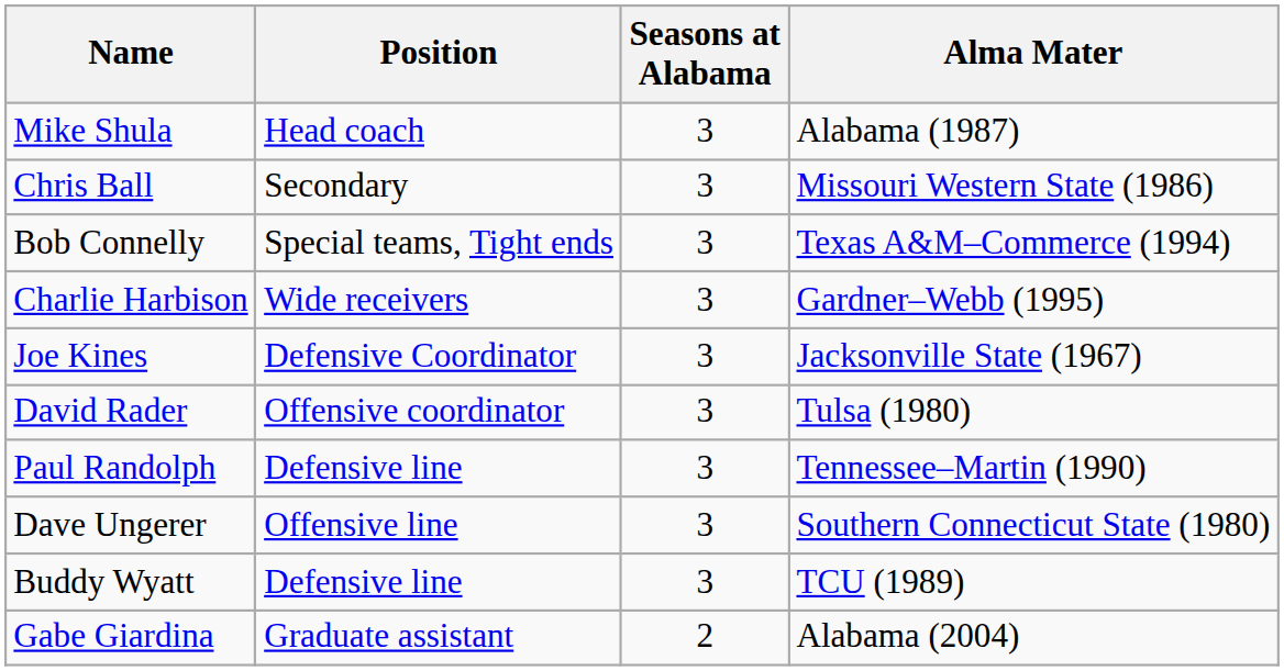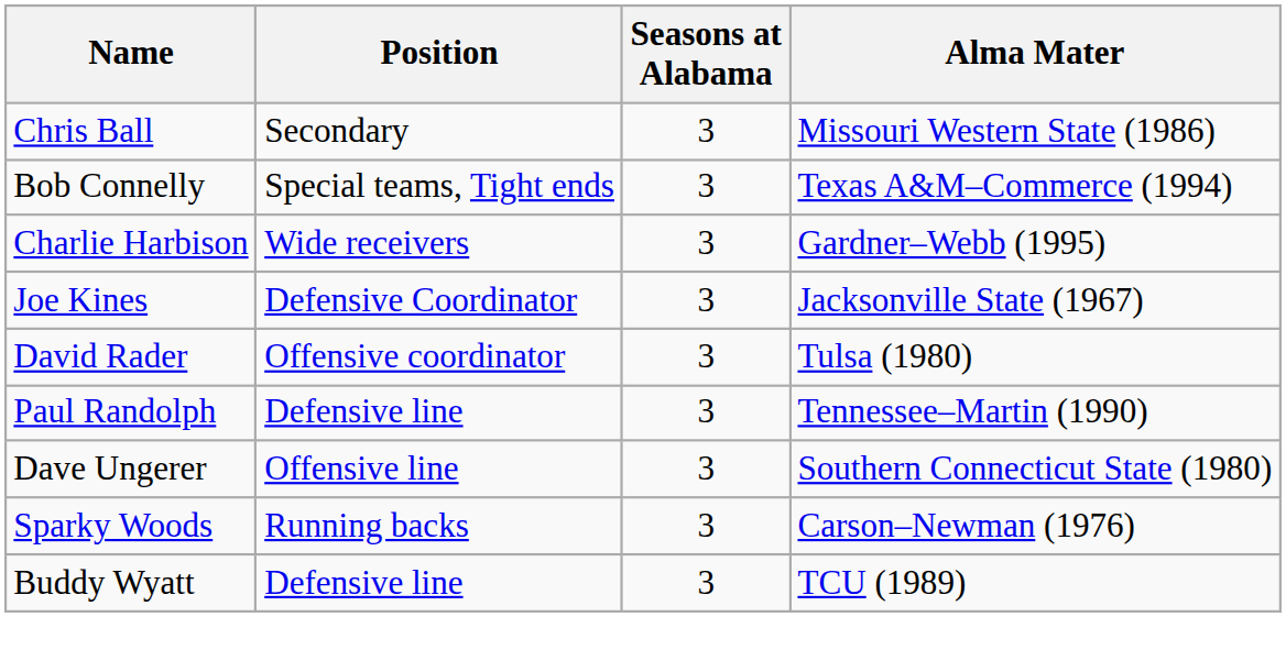 <table class="wikitable" style="font-size:90%;">
 <tr>
 <th>Name</th>
 <th>Position</th>
 <th>Seasons at<br>Alabama</th>
 <th>Alma Mater</th>
-</tr>
-<tr>
-<td><a href='#'>Mike Shula</a></td>
-<td><a href='#'>Head coach</a></td>
-<td align=center>3</td>
-<td>Alabama (1987)</td>
 </tr>
 <tr>
 <td><a href='#'>Chris Ball</a></td>
 <td>Secondary</td>
 <td align=center>3</td>
 <td><a href='#'>Missouri Western State</a> (1986)</td>
 </tr>
 <tr>
 <td>Bob Connelly</td>
 <td>Special teams, <a href='#'>Tight ends</a></td>
 <td align=center>3</td>
 <td><a href='#'>Texas A&M–Commerce</a> (1994)</td>
 </tr>
 <tr>
 <td><a href='#'>Charlie Harbison</a></td>
 <td><a href='#'>Wide receivers</a></td>
 <td align=center>3</td>
 <td><a href='#'>Gardner–Webb</a> (1995)</td>
 </tr>
 <tr>
 <td><a href='#'>Joe Kines</a></td>
 <td><a href='#'>Defensive Coordinator</a></td>
 <td align=center>3</td>
 <td><a href='#'>Jacksonville State</a> (1967)</td>
 </tr>
 <tr>
 <td><a href='#'>David Rader</a></td>
 <td><a href='#'>Offensive coordinator</a></td>
 <td align=center>3</td>
 <td><a href='#'>Tulsa</a> (1980)</td>
 </tr>
 <tr>
 <td><a href='#'>Paul Randolph</a></td>
 <td><a href='#'>Defensive line</a></td>
 <td align=center>3</td>
 <td><a href='#'>Tennessee–Martin</a> (1990)</td>
 </tr>
 <tr>
 <td>Dave Ungerer</td>
 <td><a href='#'>Offensive line</a></td>
 <td align=center>3</td>
 <td><a href='#'>Southern Connecticut State</a> (1980)</td>
 </tr>
 <tr>
+<td><a href='#'>Sparky Woods</a></td>
+<td><a href='#'>Running backs</a></td>
+<td align=center>3</td>
+<td><a href='#'>Carson–Newman</a> (1976)</td>
+</tr>
+<tr>
 <td>Buddy Wyatt</td>
 <td><a href='#'>Defensive line</a></td>
 <td align=center>3</td>
 <td><a href='#'>TCU</a> (1989)</td>
 </tr>
-<tr>
-<td><a href='#'>Gabe Giardina</a></td>
-<td><a href='#'>Graduate assistant</a></td>
-<td align=center>2</td>
-<td>Alabama (2004)</td>
-</tr>
 </table>
